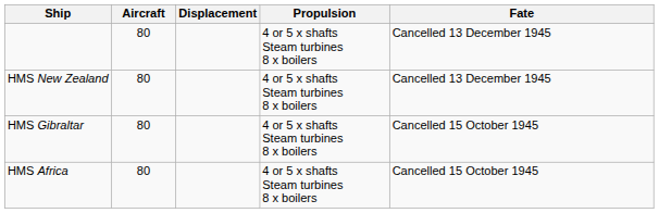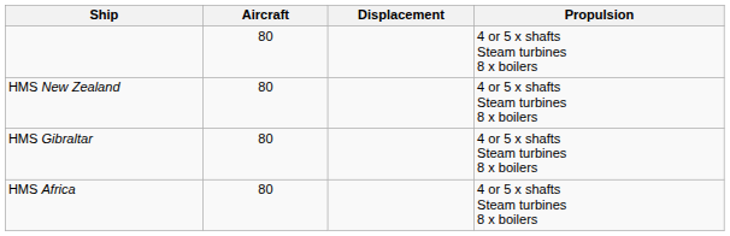 <table class="wikitable" style="width:98%;">
 <tr valign="top"|- valign="top">
 <th style="width:15%; text-align:center;">Ship</th>
 <th style="width:10%; text-align:center;">Aircraft</th>
 <th style="width:10%; text-align:center;">Displacement</th>
 <th style="width:20%; text-align:center;">Propulsion</th>
-<th>Fate</th>
 </tr>
 <tr valign="top">
 <td align="left"></td>
 <td style="text-align:center;">80</td>
 <td style="text-align:center;"></td>
 <td align="left">4 or 5 x shafts<br>Steam turbines<br>8 x boilers</td>
-<td style="text-align:left;">Cancelled 13 December 1945</td>
 </tr>
 <tr valign="top">
 <td align="left">HMS <em>New Zealand</em></td>
 <td style="text-align:center;">80</td>
 <td style="text-align:center;"></td>
 <td align="left">4 or 5 x shafts<br>Steam turbines<br>8 x boilers</td>
-<td style="text-align:left;">Cancelled 13 December 1945</td>
 </tr>
 <tr valign="top">
 <td align="left">HMS <em>Gibraltar</em></td>
 <td style="text-align:center;">80</td>
 <td style="text-align:center;"></td>
 <td align="left">4 or 5 x shafts<br>Steam turbines<br>8 x boilers</td>
-<td style="text-align:left;">Cancelled 15 October 1945</td>
 </tr>
 <tr valign="top">
 <td align="left">HMS <em>Africa</em></td>
 <td style="text-align:center;">80</td>
 <td style="text-align:center;"></td>
 <td align="left">4 or 5 x shafts<br>Steam turbines<br>8 x boilers</td>
-<td style="text-align:left;">Cancelled 15 October 1945</td>
 </tr>
 </table>
